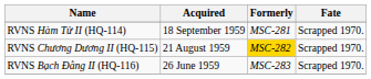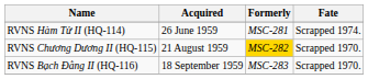 <table class="wikitable" style="font-size:95%;">
 <tr>
 <th>Name</th>
 <th>Acquired</th>
 <th>Formerly</th>
 <th>Fate</th>
 </tr>
 <tr>
 </tr>
 <tr>
 <td>RVNS <em>Hàm Tử II</em> (HQ-114)</td>
-<td>18 September 1959</td>
+<td>26 June 1959</td>
 <td><em>MSC-281</em></td>
-<td>Scrapped 1970.</td>
+<td>Scrapped 1974.</td>
 </tr>
 <tr>
 <td>RVNS <em>Chương Dương II</em> (HQ-115)</td>
 <td>21 August 1959</td>
 <td style="background: gold;"><em>MSC-282</em></td>
 <td>Scrapped 1970.</td>
 </tr>
 <tr>
 <td>RVNS <em>Bạch Đằng II</em> (HQ-116)</td>
-<td>26 June 1959</td>
+<td>18 September 1959</td>
 <td><em>MSC-283</em></td>
 <td>Scrapped 1970.</td>
 </tr>
 <tr>
 </tr>
 </table>
